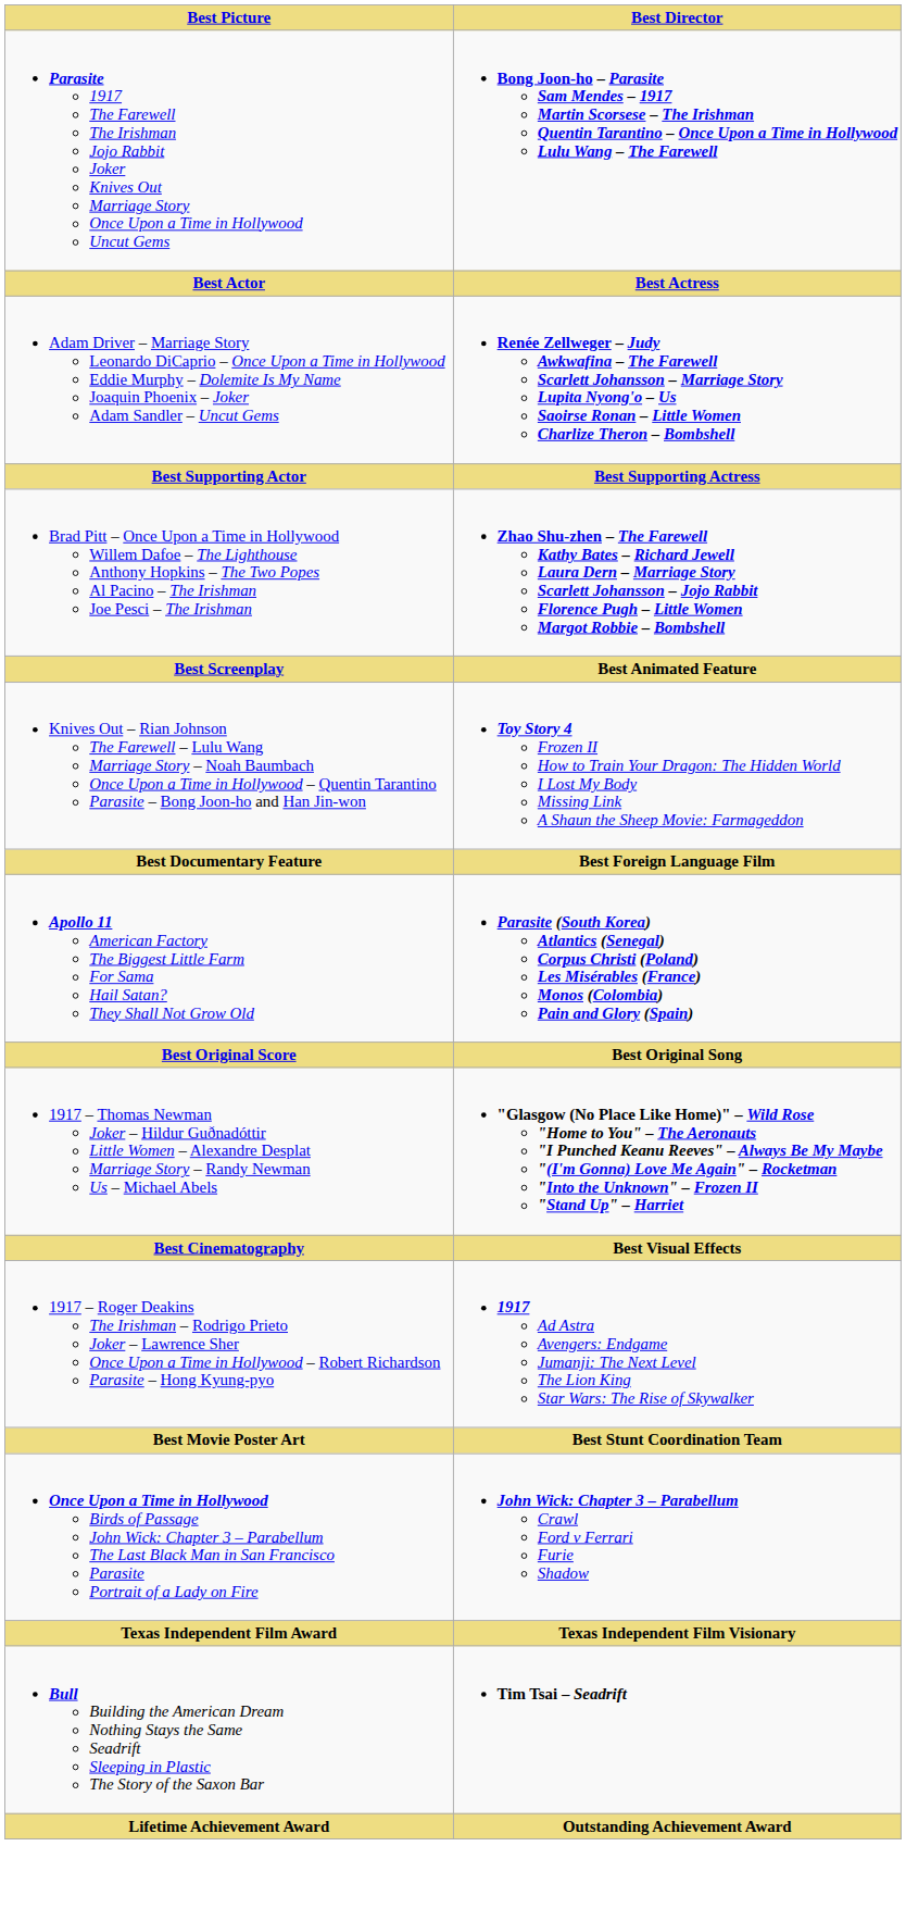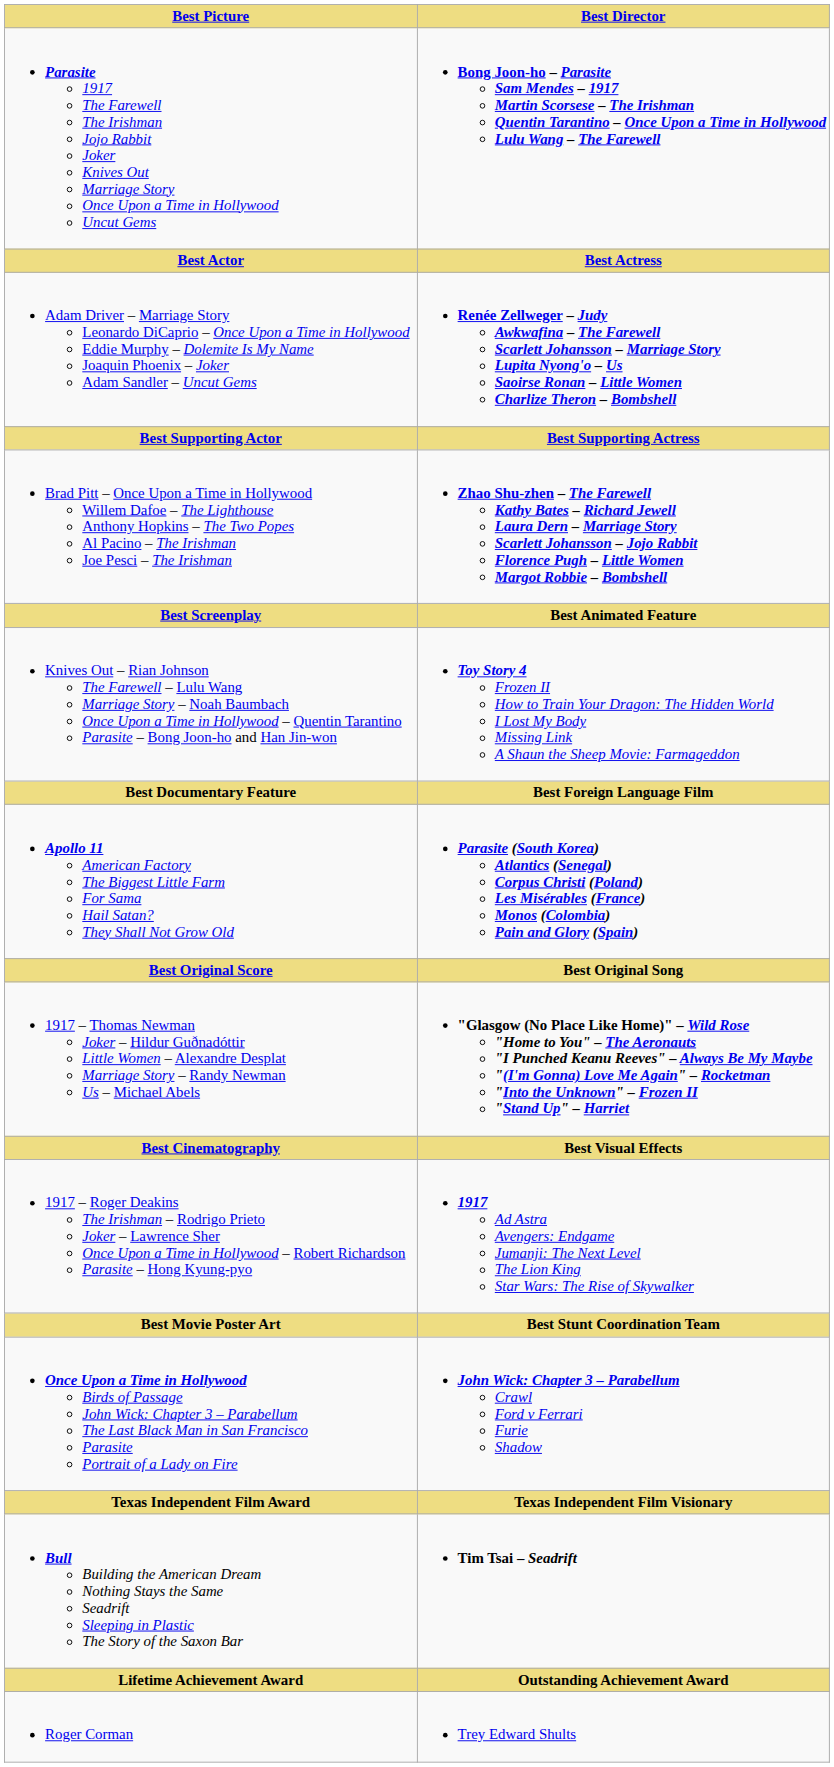 <table class="wikitable">
 <tr>
 <th style="background:#EEDD82;"><a href='#'>Best Picture</a></th>
 <th style="background:#EEDD82;"><a href='#'>Best Director</a></th>
 </tr>
 <tr>
 <td valign="top"><br><ul><li><strong><em><a href='#'>Parasite</a></em></strong><ul><li><em><a href='#'>1917</a></em></li><li><em><a href='#'>The Farewell</a></em></li><li><em><a href='#'>The Irishman</a></em></li><li><em><a href='#'>Jojo Rabbit</a></em></li><li><em><a href='#'>Joker</a></em></li><li><em><a href='#'>Knives Out</a></em></li><li><em><a href='#'>Marriage Story</a></em></li><li><em><a href='#'>Once Upon a Time in Hollywood</a></em></li><li><em><a href='#'>Uncut Gems</a></em></li></ul></li></ul></td>
 <td valign="top"><br><ul><li><strong><a href='#'>Bong Joon-ho</a> – <em><a href='#'>Parasite</a><strong><em><ul><li><a href='#'>Sam Mendes</a> – </em><a href='#'>1917</a><em></li><li><a href='#'>Martin Scorsese</a> – </em><a href='#'>The Irishman</a><em></li><li><a href='#'>Quentin Tarantino</a> – </em><a href='#'>Once Upon a Time in Hollywood</a><em></li><li><a href='#'>Lulu Wang</a> – </em><a href='#'>The Farewell</a><em></li></ul></li></ul></td>
 </tr>
 <tr>
 <th style="background:#EEDD82;"><a href='#'>Best Actor</a></th>
 <th style="background:#EEDD82;"><a href='#'>Best Actress</a></th>
 </tr>
 <tr>
 <td valign="top"><br><ul><li></strong><a href='#'>Adam Driver</a> – </em><a href='#'>Marriage Story</a></em></strong><ul><li><a href='#'>Leonardo DiCaprio</a> – <em><a href='#'>Once Upon a Time in Hollywood</a></em></li><li><a href='#'>Eddie Murphy</a> – <em><a href='#'>Dolemite Is My Name</a></em></li><li><a href='#'>Joaquin Phoenix</a> – <em><a href='#'>Joker</a></em></li><li><a href='#'>Adam Sandler</a> – <em><a href='#'>Uncut Gems</a></em></li></ul></li></ul></td>
 <td valign="top"><br><ul><li><strong><a href='#'>Renée Zellweger</a> – <em><a href='#'>Judy</a><strong><em><ul><li><a href='#'>Awkwafina</a> – </em><a href='#'>The Farewell</a><em></li><li><a href='#'>Scarlett Johansson</a> – </em><a href='#'>Marriage Story</a><em></li><li><a href='#'>Lupita Nyong'o</a> – </em><a href='#'>Us</a><em></li><li><a href='#'>Saoirse Ronan</a> – </em><a href='#'>Little Women</a><em></li><li><a href='#'>Charlize Theron</a> – </em><a href='#'>Bombshell</a><em></li></ul></li></ul></td>
 </tr>
 <tr>
 <th style="background:#EEDD82; width:50%"><a href='#'>Best Supporting Actor</a></th>
 <th style="background:#EEDD82; width:50%"><a href='#'>Best Supporting Actress</a></th>
 </tr>
 <tr>
 <td valign="top"><br><ul><li></strong><a href='#'>Brad Pitt</a> – </em><a href='#'>Once Upon a Time in Hollywood</a></em></strong><ul><li><a href='#'>Willem Dafoe</a> – <em><a href='#'>The Lighthouse</a></em></li><li><a href='#'>Anthony Hopkins</a> – <em><a href='#'>The Two Popes</a></em></li><li><a href='#'>Al Pacino</a> – <em><a href='#'>The Irishman</a></em></li><li><a href='#'>Joe Pesci</a> – <em><a href='#'>The Irishman</a></em></li></ul></li></ul></td>
 <td valign="top"><br><ul><li><strong><a href='#'>Zhao Shu-zhen</a> – <em><a href='#'>The Farewell</a><strong><em><ul><li><a href='#'>Kathy Bates</a> – </em><a href='#'>Richard Jewell</a><em></li><li><a href='#'>Laura Dern</a> – </em><a href='#'>Marriage Story</a><em></li><li><a href='#'>Scarlett Johansson</a> – </em><a href='#'>Jojo Rabbit</a><em></li><li><a href='#'>Florence Pugh</a> – </em><a href='#'>Little Women</a><em></li><li><a href='#'>Margot Robbie</a> – </em><a href='#'>Bombshell</a><em></li></ul></li></ul></td>
 </tr>
 <tr>
 <th style="background:#EEDD82;"><a href='#'>Best Screenplay</a></th>
 <th style="background:#EEDD82;">Best Animated Feature</th>
 </tr>
 <tr>
 <td valign="top"><br><ul><li></em></strong><a href='#'>Knives Out</a></em> – <a href='#'>Rian Johnson</a></strong><ul><li><em><a href='#'>The Farewell</a></em> – <a href='#'>Lulu Wang</a></li><li><em><a href='#'>Marriage Story</a></em> – <a href='#'>Noah Baumbach</a></li><li><em><a href='#'>Once Upon a Time in Hollywood</a></em> – <a href='#'>Quentin Tarantino</a></li><li><em><a href='#'>Parasite</a></em> – <a href='#'>Bong Joon-ho</a> and <a href='#'>Han Jin-won</a></li></ul></li></ul></td>
 <td valign="top"><br><ul><li><strong><em><a href='#'>Toy Story 4</a></em></strong><ul><li><em><a href='#'>Frozen II</a></em></li><li><em><a href='#'>How to Train Your Dragon: The Hidden World</a></em></li><li><em><a href='#'>I Lost My Body</a></em></li><li><em><a href='#'>Missing Link</a></em></li><li><em><a href='#'>A Shaun the Sheep Movie: Farmageddon</a></em></li></ul></li></ul></td>
 </tr>
 <tr>
 <th style="background:#EEDD82;">Best Documentary Feature</th>
 <th style="background:#EEDD82;">Best Foreign Language Film</th>
 </tr>
 <tr>
 <td valign="top"><br><ul><li><strong><em><a href='#'>Apollo 11</a></em></strong><ul><li><em><a href='#'>American Factory</a></em></li><li><em><a href='#'>The Biggest Little Farm</a></em></li><li><em><a href='#'>For Sama</a></em></li><li><em><a href='#'>Hail Satan?</a></em></li><li><em><a href='#'>They Shall Not Grow Old</a></em></li></ul></li></ul></td>
 <td valign="top"><br><ul><li><strong><em><a href='#'>Parasite</a><em> (<a href='#'>South Korea</a>)<strong><ul><li></em><a href='#'>Atlantics</a><em> (<a href='#'>Senegal</a>)</li><li></em><a href='#'>Corpus Christi</a><em> (<a href='#'>Poland</a>)</li><li></em><a href='#'>Les Misérables</a><em> (<a href='#'>France</a>)</li><li></em><a href='#'>Monos</a><em> (<a href='#'>Colombia</a>)</li><li></em><a href='#'>Pain and Glory</a><em> (<a href='#'>Spain</a>)</li></ul></li></ul></td>
 </tr>
 <tr>
 <th style="background:#EEDD82;"><a href='#'>Best Original Score</a></th>
 <th style="background:#EEDD82;">Best Original Song</th>
 </tr>
 <tr>
 <td valign="top"><br><ul><li></em></strong><a href='#'>1917</a></em> – <a href='#'>Thomas Newman</a></strong><ul><li><em><a href='#'>Joker</a></em> – <a href='#'>Hildur Guðnadóttir</a></li><li><em><a href='#'>Little Women</a></em> – <a href='#'>Alexandre Desplat</a></li><li><em><a href='#'>Marriage Story</a></em> – <a href='#'>Randy Newman</a></li><li><em><a href='#'>Us</a></em> – <a href='#'>Michael Abels</a></li></ul></li></ul></td>
 <td valign="top"><br><ul><li><strong>"Glasgow (No Place Like Home)" – <em><a href='#'>Wild Rose</a><strong><em><ul><li>"Home to You" – </em><a href='#'>The Aeronauts</a><em></li><li>"I Punched Keanu Reeves" – </em><a href='#'>Always Be My Maybe</a><em></li><li>"<a href='#'>(I'm Gonna) Love Me Again</a>" – </em><a href='#'>Rocketman</a><em></li><li>"<a href='#'>Into the Unknown</a>" – </em><a href='#'>Frozen II</a><em></li><li>"<a href='#'>Stand Up</a>" – </em><a href='#'>Harriet</a><em></li></ul></li></ul></td>
 </tr>
 <tr>
 <th style="background:#EEDD82;"><a href='#'>Best Cinematography</a></th>
 <th style="background:#EEDD82;">Best Visual Effects</th>
 </tr>
 <tr>
 <td valign="top"><br><ul><li></em></strong><a href='#'>1917</a></em> – <a href='#'>Roger Deakins</a></strong><ul><li><em><a href='#'>The Irishman</a></em> – <a href='#'>Rodrigo Prieto</a></li><li><em><a href='#'>Joker</a></em> – <a href='#'>Lawrence Sher</a></li><li><em><a href='#'>Once Upon a Time in Hollywood</a></em> – <a href='#'>Robert Richardson</a></li><li><em><a href='#'>Parasite</a></em> – <a href='#'>Hong Kyung-pyo</a></li></ul></li></ul></td>
 <td valign="top"><br><ul><li><strong><em><a href='#'>1917</a></em></strong><ul><li><em><a href='#'>Ad Astra</a></em></li><li><em><a href='#'>Avengers: Endgame</a></em></li><li><em><a href='#'>Jumanji: The Next Level</a></em></li><li><em><a href='#'>The Lion King</a></em></li><li><em><a href='#'>Star Wars: The Rise of Skywalker</a></em></li></ul></li></ul></td>
 </tr>
 <tr>
 <th style="background:#EEDD82;">Best Movie Poster Art</th>
 <th style="background:#EEDD82;">Best Stunt Coordination Team</th>
 </tr>
 <tr>
 <td valign="top"><br><ul><li><strong><em><a href='#'>Once Upon a Time in Hollywood</a></em></strong><ul><li><em><a href='#'>Birds of Passage</a></em></li><li><em><a href='#'>John Wick: Chapter 3 – Parabellum</a></em></li><li><em><a href='#'>The Last Black Man in San Francisco</a></em></li><li><em><a href='#'>Parasite</a></em></li><li><em><a href='#'>Portrait of a Lady on Fire</a></em></li></ul></li></ul></td>
 <td valign="top"><br><ul><li><strong><em><a href='#'>John Wick: Chapter 3 – Parabellum</a></em></strong><ul><li><em><a href='#'>Crawl</a></em></li><li><em><a href='#'>Ford v Ferrari</a></em></li><li><em><a href='#'>Furie</a></em></li><li><em><a href='#'>Shadow</a></em></li></ul></li></ul></td>
 </tr>
 <tr>
 <th style="background:#EEDD82; width:50%">Texas Independent Film Award</th>
 <th style="background:#EEDD82; width:50%">Texas Independent Film Visionary</th>
 </tr>
 <tr>
 <td valign="top"><br><ul><li><strong><em><a href='#'>Bull</a></em></strong><ul><li><em>Building the American Dream</em></li><li><em>Nothing Stays the Same</em></li><li><em>Seadrift</em></li><li><em><a href='#'>Sleeping in Plastic</a></em></li><li><em>The Story of the Saxon Bar</em></li></ul></li></ul></td>
 <td valign="top"><br><ul><li><strong>Tim Tsai – <em>Seadrift<strong><em></li></ul></td>
 </tr>
 <tr>
 <th style="background:#EEDD82; width:50%">Lifetime Achievement Award</th>
 <th style="background:#EEDD82; width:50%">Outstanding Achievement Award</th>
 </tr>
+<tr>
+<td valign="top"><br><ul><li></strong><a href='#'>Roger Corman</a><strong></li></ul></td>
+<td valign="top"><br><ul><li></strong><a href='#'>Trey Edward Shults</a><strong></li></ul></td>
+</tr>
 </table>
